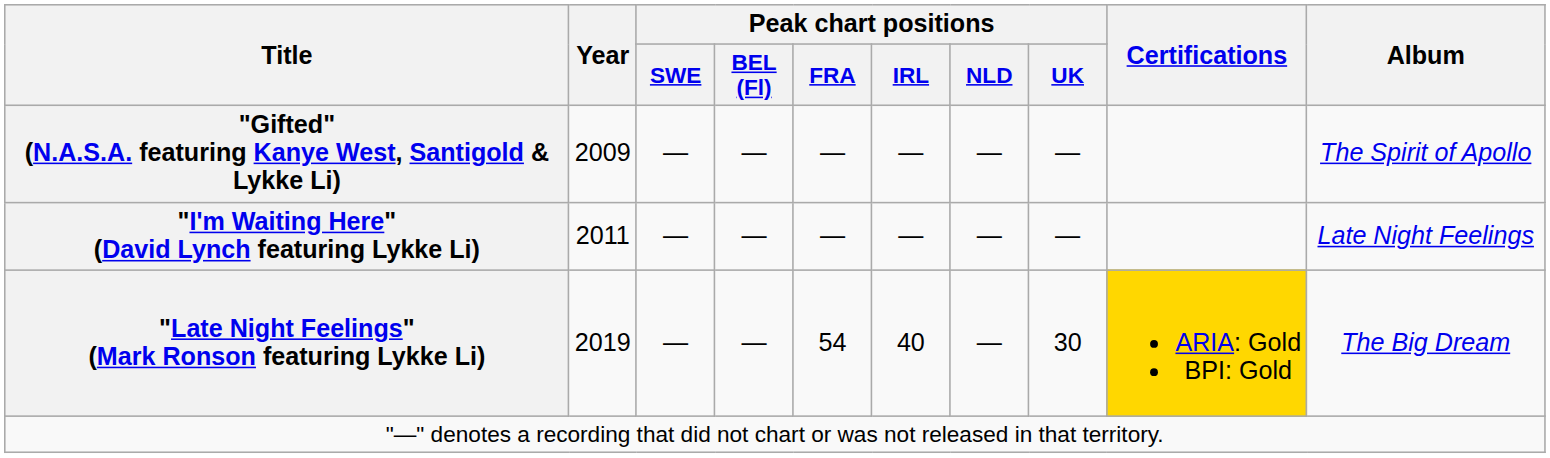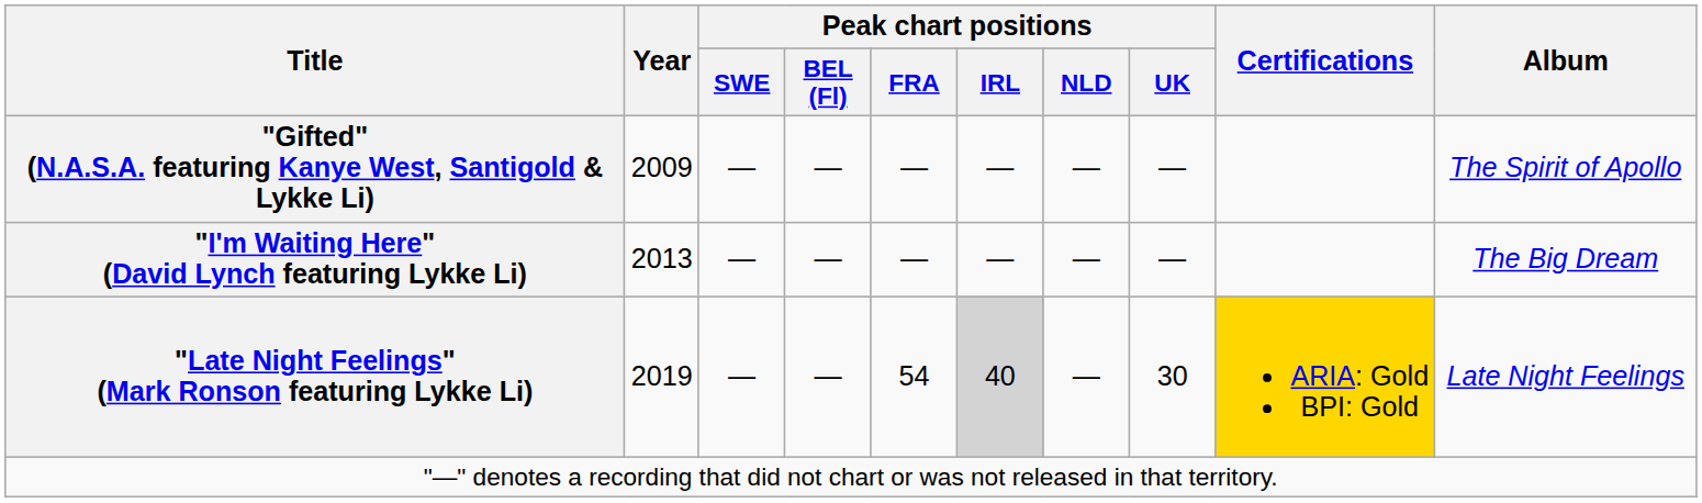 <table class="wikitable plainrowheaders" style="text-align:center;" border="1">
 <tr>
 <th scope="col" rowspan="2" style="width:22em;">Title</th>
 <th scope="col" rowspan="2" style="width:2em;">Year</th>
 <th scope="col" colspan="6" style="width:0.5em;">Peak chart positions</th>
 <th rowspan="2"><a href='#'>Certifications</a></th>
 <th scope="col" rowspan="2" style="width:9em;">Album</th>
 </tr>
 <tr>
 <th scope="col" style="width:3em;font-size:90%;"><a href='#'>SWE</a><br></th>
 <th scope="col" style="width:3em;font-size:90%;"><a href='#'>BEL<br>(Fl)</a><br></th>
 <th scope="col" style="width:3em;font-size:90%;"><a href='#'>FRA</a><br></th>
 <th scope="col" style="width:3em;font-size:90%;"><a href='#'>IRL</a><br></th>
 <th scope="col" style="width:3em;font-size:90%;"><a href='#'>NLD</a><br></th>
 <th scope="col" style="width:3em;font-size:90%;"><a href='#'>UK</a><br></th>
 </tr>
 <tr>
 <th scope="row">"Gifted"<br><span>(<a href='#'>N.A.S.A.</a> featuring <a href='#'>Kanye West</a>, <a href='#'>Santigold</a> & Lykke Li)</span></th>
 <td>2009</td>
 <td>—</td>
 <td>—</td>
 <td>—</td>
 <td>—</td>
 <td>—</td>
 <td>—</td>
 <td></td>
 <td><em><a href='#'>The Spirit of Apollo</a></em></td>
 </tr>
 <tr>
 <th scope="row">"<a href='#'>I'm Waiting Here</a>"<br><span>(<a href='#'>David Lynch</a> featuring Lykke Li)</span></th>
-<td>2011</td>
+<td>2013</td>
 <td>—</td>
 <td>—</td>
 <td>—</td>
 <td>—</td>
 <td>—</td>
 <td>—</td>
 <td></td>
-<td><em><a href='#'>Late Night Feelings</a></em></td>
+<td><em><a href='#'>The Big Dream</a></em></td>
 </tr>
 <tr>
 <th scope="row">"<a href='#'>Late Night Feelings</a>"<br><span>(<a href='#'>Mark Ronson</a> featuring Lykke Li)</span></th>
 <td>2019</td>
 <td>—</td>
 <td>—</td>
 <td>54</td>
-<td>40</td>
+<td style="background: lightgrey;">40</td>
 <td>—</td>
 <td>30</td>
 <td style="background: gold;"><br><ul><li><a href='#'>ARIA</a>: Gold</li><li>BPI: Gold</li></ul></td>
-<td><em><a href='#'>The Big Dream</a></em></td>
+<td><em><a href='#'>Late Night Feelings</a></em></td>
 </tr>
 <tr>
 <td colspan="16" style="font-size:90%">"—" denotes a recording that did not chart or was not released in that territory.</td>
 </tr>
 </table>
